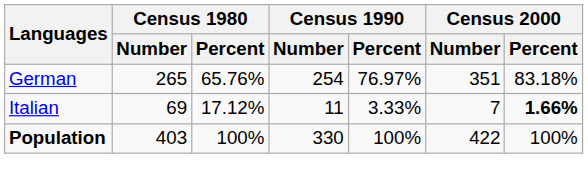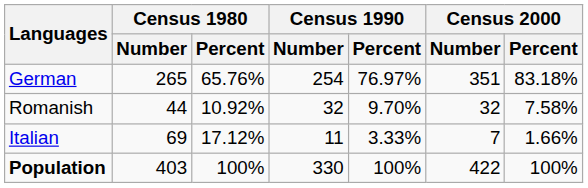 <table class="wikitable">
 <tr ---->
 <th rowspan="2">Languages</th>
 <th colspan="2">Census 1980</th>
 <th colspan="2">Census 1990</th>
 <th colspan="2">Census 2000</th>
 </tr>
 <tr ---->
 <th>Number</th>
 <th>Percent</th>
 <th>Number</th>
 <th>Percent</th>
 <th>Number</th>
 <th>Percent</th>
 </tr>
 <tr ---->
 <td><a href='#'>German</a></td>
 <td align=right>265</td>
 <td align=right>65.76%</td>
 <td align=right>254</td>
 <td align=right>76.97%</td>
 <td align=right>351</td>
 <td align=right>83.18%</td>
 </tr>
 <tr ---->
+<td>Romanish</td>
+<td align=right>44</td>
+<td align=right>10.92%</td>
+<td align=right>32</td>
+<td align=right>9.70%</td>
+<td align=right>32</td>
+<td align=right>7.58%</td>
+</tr>
+<tr ---->
 <td><a href='#'>Italian</a></td>
 <td align=right>69</td>
 <td align=right>17.12%</td>
 <td align=right>11</td>
 <td align=right>3.33%</td>
 <td align=right>7</td>
-<td align=right><strong>1.66%</strong></td>
+<td align=right>1.66%</td>
 </tr>
 <tr ---->
 <td><strong>Population</strong></td>
 <td align=right>403</td>
 <td align=right>100%</td>
 <td align=right>330</td>
 <td align=right>100%</td>
 <td align=right>422</td>
 <td align=right>100%</td>
 </tr>
 </table>
